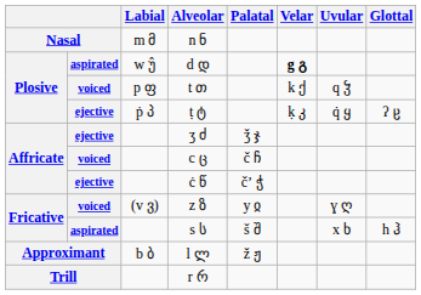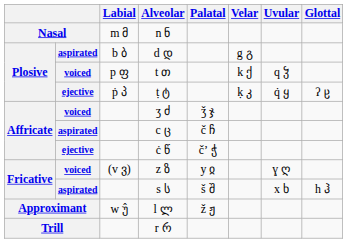 <table class=wikitable style=text-align:center>
 <tr>
 <th colspan=2></th>
 <th><a href='#'>Labial</a></th>
 <th><a href='#'>Alveolar</a></th>
 <th><a href='#'>Palatal</a></th>
 <th><a href='#'>Velar</a></th>
 <th><a href='#'>Uvular</a></th>
 <th><a href='#'>Glottal</a></th>
 </tr>
 <tr>
 <th colspan=2><a href='#'>Nasal</a></th>
 <td>m  მ</td>
 <td>n  ნ</td>
 <td></td>
 <td></td>
 <td></td>
 <td></td>
 </tr>
 <tr>
 <th rowspan=3><a href='#'>Plosive</a></th>
 <th><small><a href='#'>aspirated</a></small></th>
-<td>w  უ̂</td>
+<td>b  ბ</td>
 <td>d  დ</td>
 <td></td>
-<td><strong>g  გ</strong></td>
+<td>g  გ</td>
 <td></td>
 <td></td>
 </tr>
 <tr>
 <th><small><a href='#'>voiced</a></small></th>
 <td>p  ფ</td>
 <td>t  თ</td>
 <td></td>
 <td>k  ქ</td>
 <td>q  ჴ</td>
 <td></td>
 </tr>
 <tr>
 <th><small><a href='#'>ejective</a></small></th>
 <td>ṗ  პ</td>
 <td>ṭ  ტ</td>
 <td></td>
 <td>ḳ  კ</td>
 <td>q̇  ყ</td>
 <td>ʔ  ჸ</td>
 </tr>
 <tr>
 <th rowspan=3><a href='#'>Affricate</a></th>
-<th><small><a href='#'>ejective</a></small></th>
+<th><small><a href='#'>voiced</a></small></th>
 <td></td>
 <td>ʒ  ძ</td>
 <td>ǯ  ჯ</td>
 <td></td>
 <td></td>
 <td></td>
 </tr>
 <tr>
-<th><small><a href='#'>voiced</a></small></th>
+<th><small><a href='#'>aspirated</a></small></th>
 <td></td>
 <td>c  ც</td>
 <td>č   ჩ</td>
 <td></td>
 <td></td>
 <td></td>
 </tr>
 <tr>
 <th><small><a href='#'>ejective</a></small></th>
 <td></td>
 <td>ċ  წ</td>
 <td>čʼ  ჭ</td>
 <td></td>
 <td></td>
 <td></td>
 </tr>
 <tr>
 <th rowspan=2><a href='#'>Fricative</a></th>
 <th><small><a href='#'>voiced</a></small></th>
 <td>(v  ვ)</td>
 <td>z  ზ</td>
 <td>y  ჲ</td>
 <td></td>
 <td>ɣ  ღ</td>
 <td></td>
 </tr>
 <tr>
 <th><small><a href='#'>aspirated</a></small></th>
 <td></td>
 <td>s  ს</td>
 <td>š   შ</td>
 <td></td>
 <td>x  ხ</td>
 <td>h  ჰ</td>
 </tr>
 <tr>
 <th colspan=2><a href='#'>Approximant</a></th>
-<td>b  ბ</td>
+<td>w  უ̂</td>
 <td>l  ლ</td>
 <td>ž   ჟ</td>
 <td></td>
 <td></td>
 <td></td>
 </tr>
 <tr>
 <th colspan=2><a href='#'>Trill</a></th>
 <td></td>
 <td>r  რ</td>
 <td></td>
 <td></td>
 <td></td>
 <td></td>
 </tr>
 </table>
